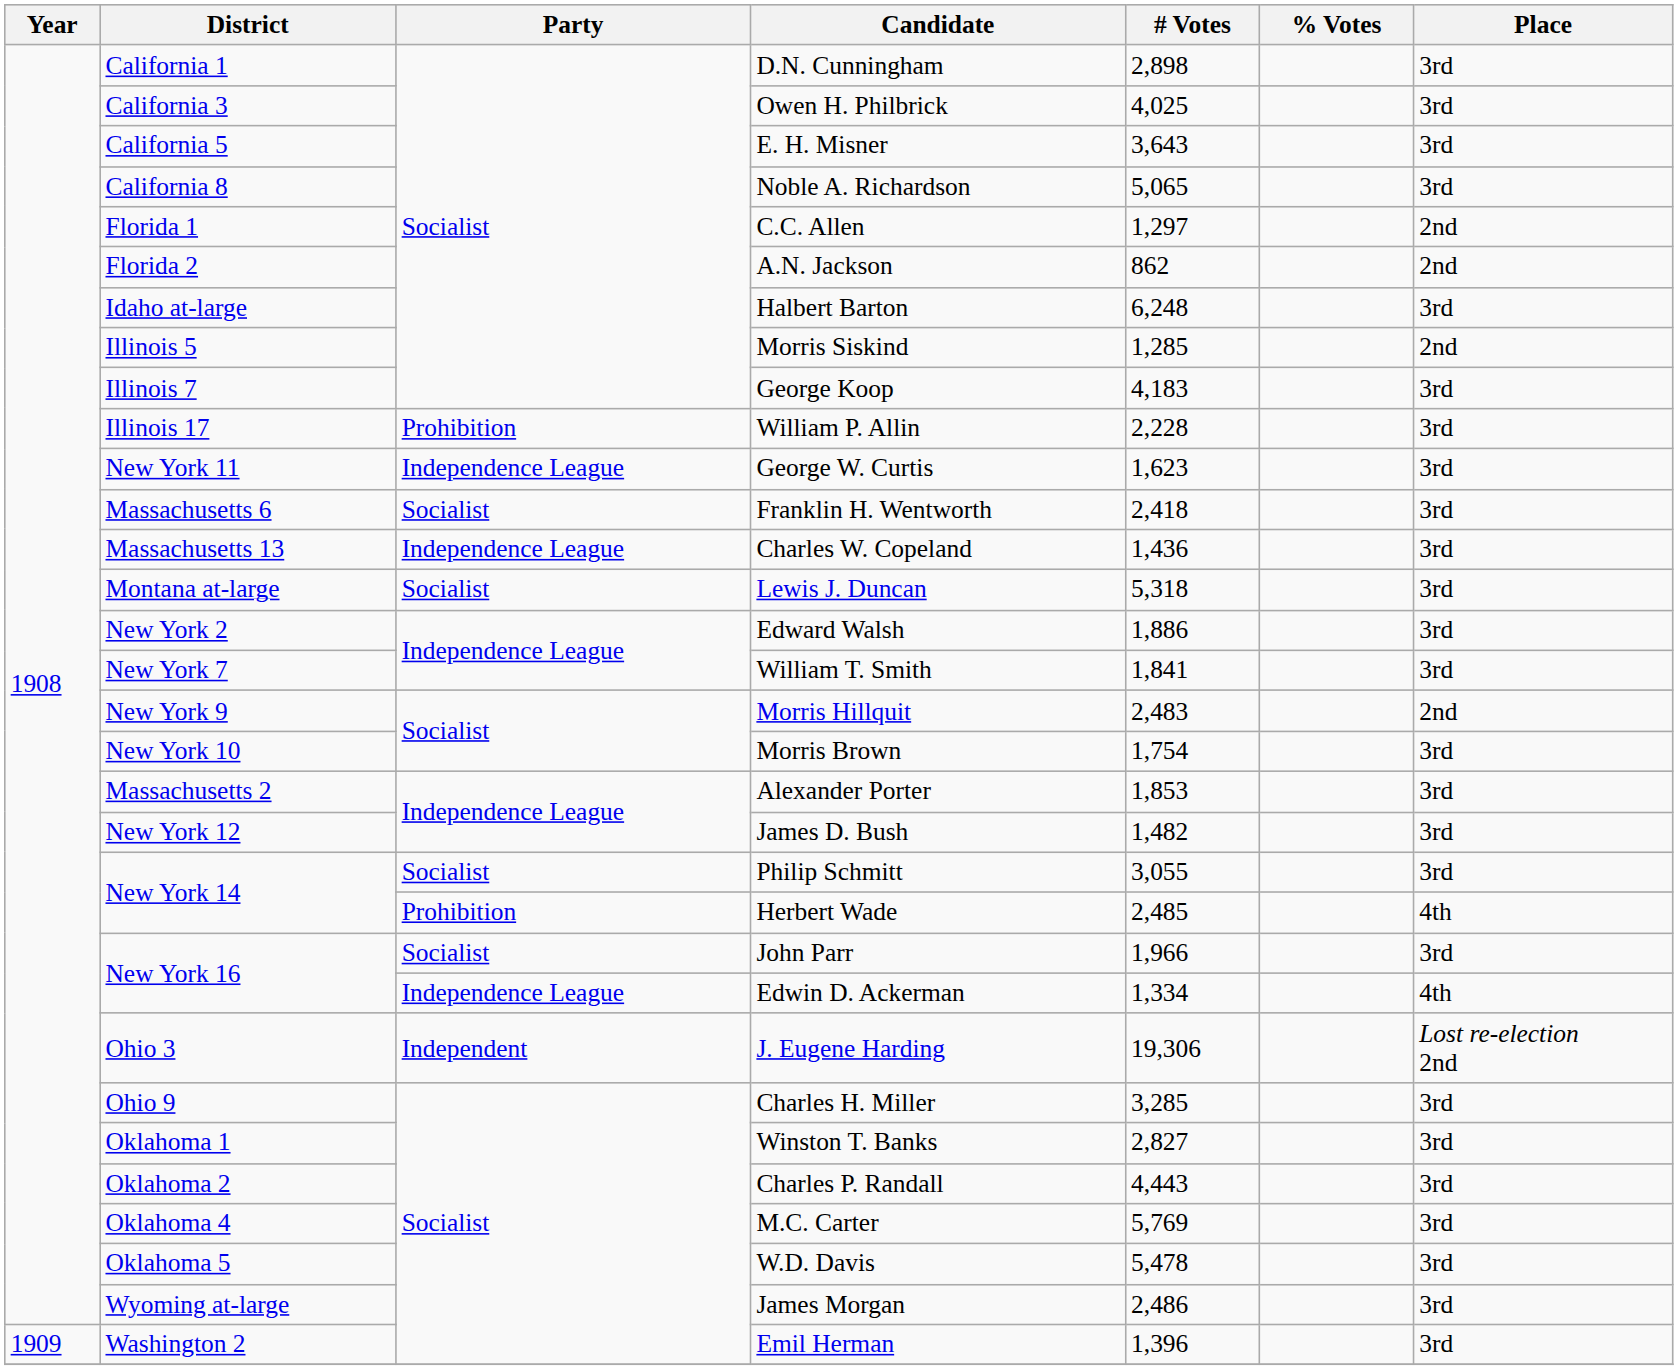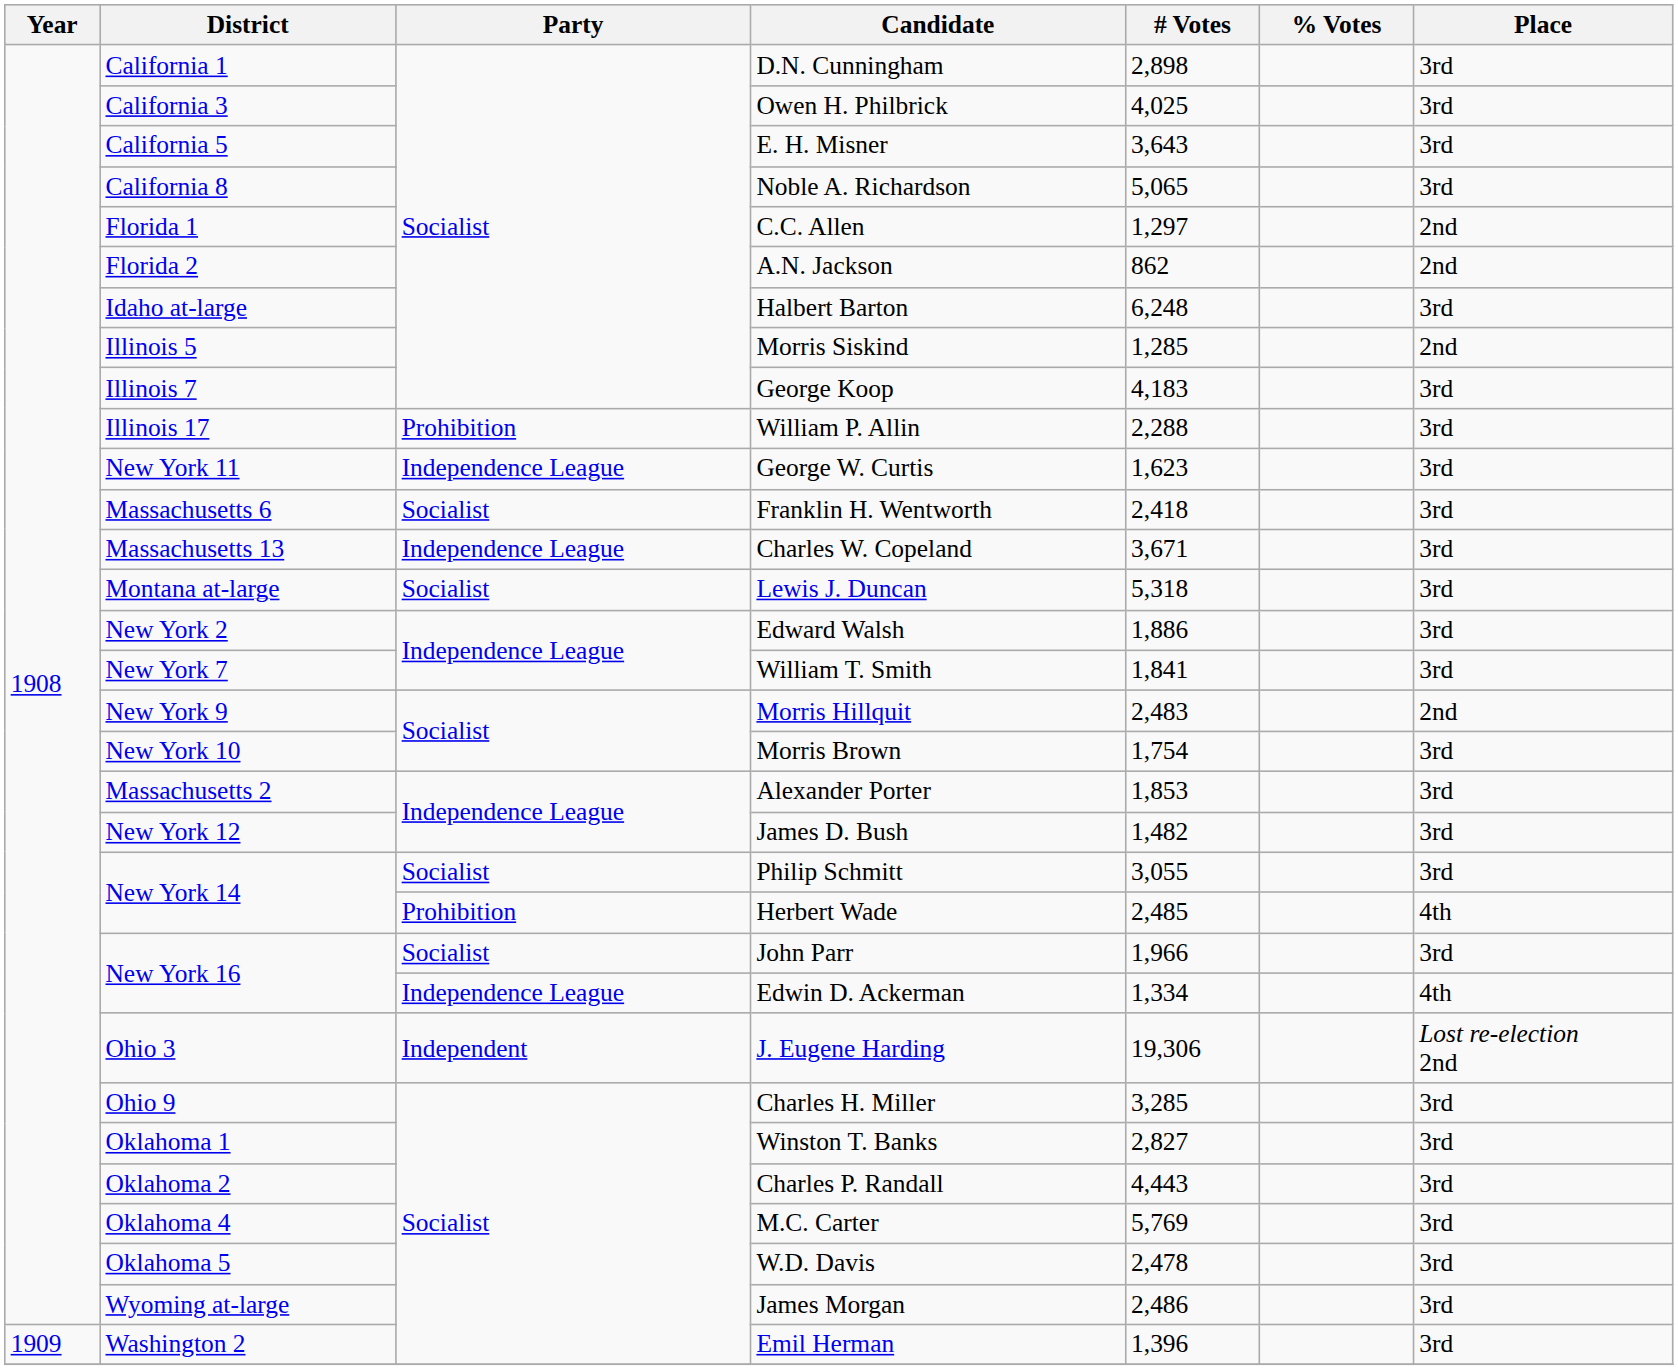 <table class="wikitable sortable collapsible collapsed" style="width:1050px">
 <tr>
 <th>Year</th>
 <th>District</th>
 <th>Party</th>
 <th>Candidate</th>
 <th># Votes</th>
 <th>% Votes</th>
 <th>Place</th>
 </tr>
 <tr>
 <td rowspan=31><a href='#'>1908</a></td>
 <td><a href='#'>California 1</a></td>
 <td rowspan=9><a href='#'>Socialist</a></td>
 <td>D.N. Cunningham</td>
 <td>2,898</td>
 <td></td>
 <td>3rd</td>
 </tr>
 <tr>
 <td><a href='#'>California 3</a></td>
 <td>Owen H. Philbrick</td>
 <td>4,025</td>
 <td></td>
 <td>3rd</td>
 </tr>
 <tr>
 <td><a href='#'>California 5</a></td>
 <td>E. H. Misner</td>
 <td>3,643</td>
 <td></td>
 <td>3rd</td>
 </tr>
 <tr>
 <td><a href='#'>California 8</a></td>
 <td>Noble A. Richardson</td>
 <td>5,065</td>
 <td></td>
 <td>3rd</td>
 </tr>
 <tr>
 <td><a href='#'>Florida 1</a></td>
 <td>C.C. Allen</td>
 <td>1,297</td>
 <td></td>
 <td>2nd</td>
 </tr>
 <tr>
 <td><a href='#'>Florida 2</a></td>
 <td>A.N. Jackson</td>
 <td>862</td>
 <td></td>
 <td>2nd</td>
 </tr>
 <tr>
 <td><a href='#'>Idaho at-large</a></td>
 <td>Halbert Barton</td>
 <td>6,248</td>
 <td></td>
 <td>3rd</td>
 </tr>
 <tr>
 <td><a href='#'>Illinois 5</a></td>
 <td>Morris Siskind</td>
 <td>1,285</td>
 <td></td>
 <td>2nd</td>
 </tr>
 <tr>
 <td><a href='#'>Illinois 7</a></td>
 <td>George Koop</td>
 <td>4,183</td>
 <td></td>
 <td>3rd</td>
 </tr>
 <tr>
 <td><a href='#'>Illinois 17</a></td>
 <td><a href='#'>Prohibition</a></td>
 <td>William P. Allin</td>
-<td>2,228</td>
+<td>2,288</td>
 <td></td>
 <td>3rd</td>
 </tr>
 <tr>
 <td><a href='#'>New York 11</a></td>
 <td><a href='#'>Independence League</a></td>
 <td>George W. Curtis</td>
 <td>1,623</td>
 <td></td>
 <td>3rd</td>
 </tr>
 <tr>
 <td><a href='#'>Massachusetts 6</a></td>
 <td><a href='#'>Socialist</a></td>
 <td>Franklin H. Wentworth</td>
 <td>2,418</td>
 <td></td>
 <td>3rd</td>
 </tr>
 <tr>
 <td><a href='#'>Massachusetts 13</a></td>
 <td><a href='#'>Independence League</a></td>
 <td>Charles W. Copeland</td>
-<td>1,436</td>
+<td>3,671</td>
 <td></td>
 <td>3rd</td>
 </tr>
 <tr>
 <td><a href='#'>Montana at-large</a></td>
 <td><a href='#'>Socialist</a></td>
 <td><a href='#'>Lewis J. Duncan</a></td>
 <td>5,318</td>
 <td></td>
 <td>3rd</td>
 </tr>
 <tr>
 <td><a href='#'>New York 2</a></td>
 <td rowspan=2><a href='#'>Independence League</a></td>
 <td>Edward Walsh</td>
 <td>1,886</td>
 <td></td>
 <td>3rd</td>
 </tr>
 <tr>
 <td><a href='#'>New York 7</a></td>
 <td>William T. Smith</td>
 <td>1,841</td>
 <td></td>
 <td>3rd</td>
 </tr>
 <tr>
 <td><a href='#'>New York 9</a></td>
 <td rowspan=2><a href='#'>Socialist</a></td>
 <td><a href='#'>Morris Hillquit</a></td>
 <td>2,483</td>
 <td></td>
 <td>2nd</td>
 </tr>
 <tr>
 <td><a href='#'>New York 10</a></td>
 <td>Morris Brown</td>
 <td>1,754</td>
 <td></td>
 <td>3rd</td>
 </tr>
 <tr>
 <td><a href='#'>Massachusetts 2</a></td>
 <td rowspan=2><a href='#'>Independence League</a></td>
 <td>Alexander Porter</td>
 <td>1,853</td>
 <td></td>
 <td>3rd</td>
 </tr>
 <tr>
 <td><a href='#'>New York 12</a></td>
 <td>James D. Bush</td>
 <td>1,482</td>
 <td></td>
 <td>3rd</td>
 </tr>
 <tr>
 <td rowspan="2"><a href='#'>New York 14</a></td>
 <td><a href='#'>Socialist</a></td>
 <td>Philip Schmitt</td>
 <td>3,055</td>
 <td></td>
 <td>3rd</td>
 </tr>
 <tr>
 <td><a href='#'>Prohibition</a></td>
 <td>Herbert Wade</td>
 <td>2,485</td>
 <td></td>
 <td>4th</td>
 </tr>
 <tr>
 <td rowspan="2"><a href='#'>New York 16</a></td>
 <td><a href='#'>Socialist</a></td>
 <td>John Parr</td>
 <td>1,966</td>
 <td></td>
 <td>3rd</td>
 </tr>
 <tr>
 <td><a href='#'>Independence League</a></td>
 <td>Edwin D. Ackerman</td>
 <td>1,334</td>
 <td></td>
 <td>4th</td>
 </tr>
 <tr>
 <td><a href='#'>Ohio 3</a></td>
 <td><a href='#'>Independent</a></td>
 <td><a href='#'>J. Eugene Harding</a></td>
 <td>19,306</td>
 <td></td>
 <td data-sort-value="2nd"><em>Lost re-election</em><br>2nd</td>
 </tr>
 <tr>
 <td><a href='#'>Ohio 9</a></td>
 <td rowspan=7><a href='#'>Socialist</a></td>
 <td>Charles H. Miller</td>
 <td>3,285</td>
 <td></td>
 <td>3rd</td>
 </tr>
 <tr>
 <td><a href='#'>Oklahoma 1</a></td>
 <td>Winston T. Banks</td>
 <td>2,827</td>
 <td></td>
 <td>3rd</td>
 </tr>
 <tr>
 <td><a href='#'>Oklahoma 2</a></td>
 <td>Charles P. Randall</td>
 <td>4,443</td>
 <td></td>
 <td>3rd</td>
 </tr>
 <tr>
 <td><a href='#'>Oklahoma 4</a></td>
 <td>M.C. Carter</td>
 <td>5,769</td>
 <td></td>
 <td>3rd</td>
 </tr>
 <tr>
 <td><a href='#'>Oklahoma 5</a></td>
 <td>W.D. Davis</td>
-<td>5,478</td>
+<td>2,478</td>
 <td></td>
 <td>3rd</td>
 </tr>
 <tr>
 <td><a href='#'>Wyoming at-large</a></td>
 <td>James Morgan</td>
 <td>2,486</td>
 <td></td>
 <td>3rd</td>
 </tr>
 <tr>
 <td rowspan=1><a href='#'>1909</a></td>
 <td><a href='#'>Washington 2</a></td>
 <td><a href='#'>Emil Herman</a></td>
 <td>1,396</td>
 <td></td>
 <td>3rd</td>
 </tr>
 <tr>
 </tr>
 </table>
